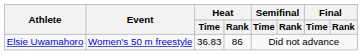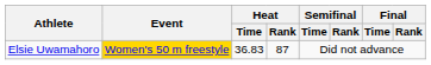 <table class=wikitable style="font-size:90%">
 <tr>
 <th rowspan="2">Athlete</th>
 <th rowspan="2">Event</th>
 <th colspan="2">Heat</th>
 <th colspan="2">Semifinal</th>
 <th colspan="2">Final</th>
 </tr>
 <tr style="font-size:95%">
 <th>Time</th>
 <th>Rank</th>
 <th>Time</th>
 <th>Rank</th>
 <th>Time</th>
 <th>Rank</th>
 </tr>
 <tr align=center>
 <td align=left><a href='#'>Elsie Uwamahoro</a></td>
-<td align=left><a href='#'>Women's 50 m freestyle</a></td>
+<td align=left style="background: gold;"><a href='#'>Women's 50 m freestyle</a></td>
 <td>36.83</td>
-<td>86</td>
+<td>87</td>
 <td colspan=4>Did not advance</td>
 </tr>
 </table>
